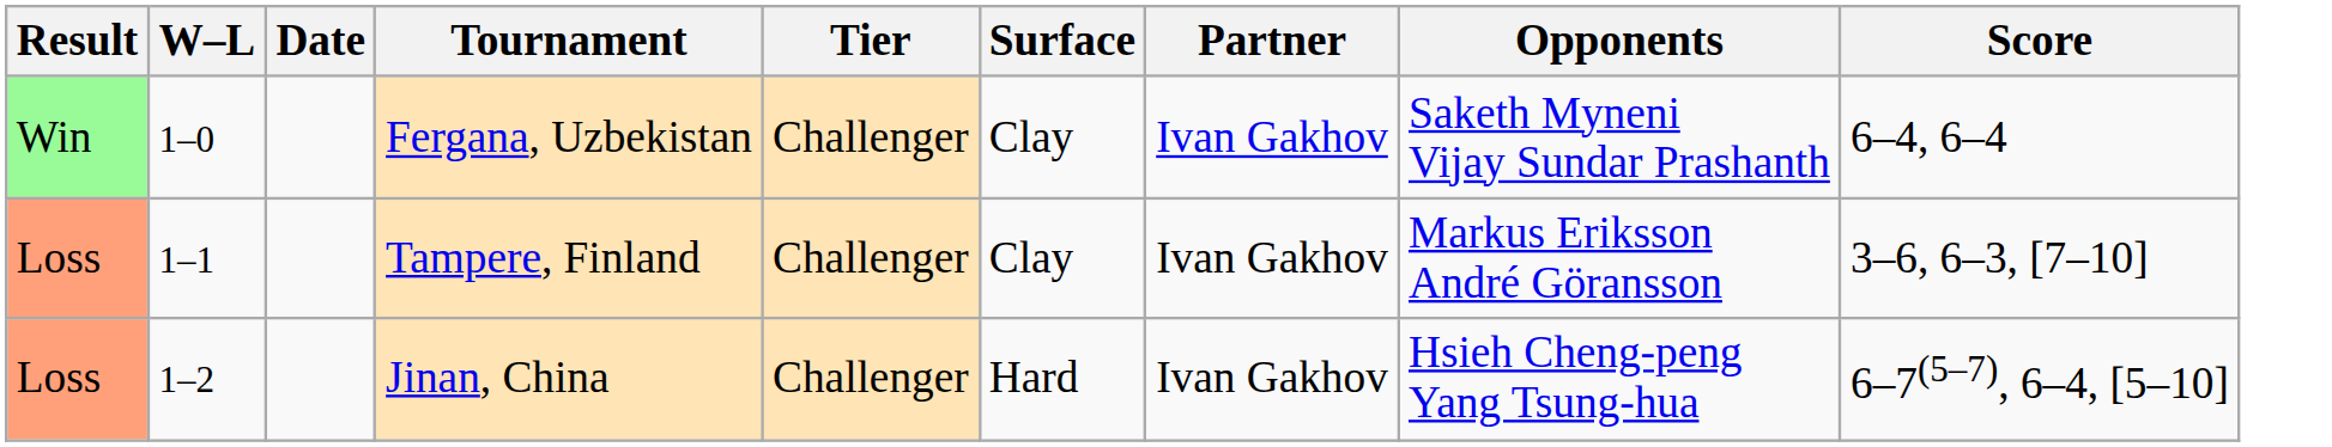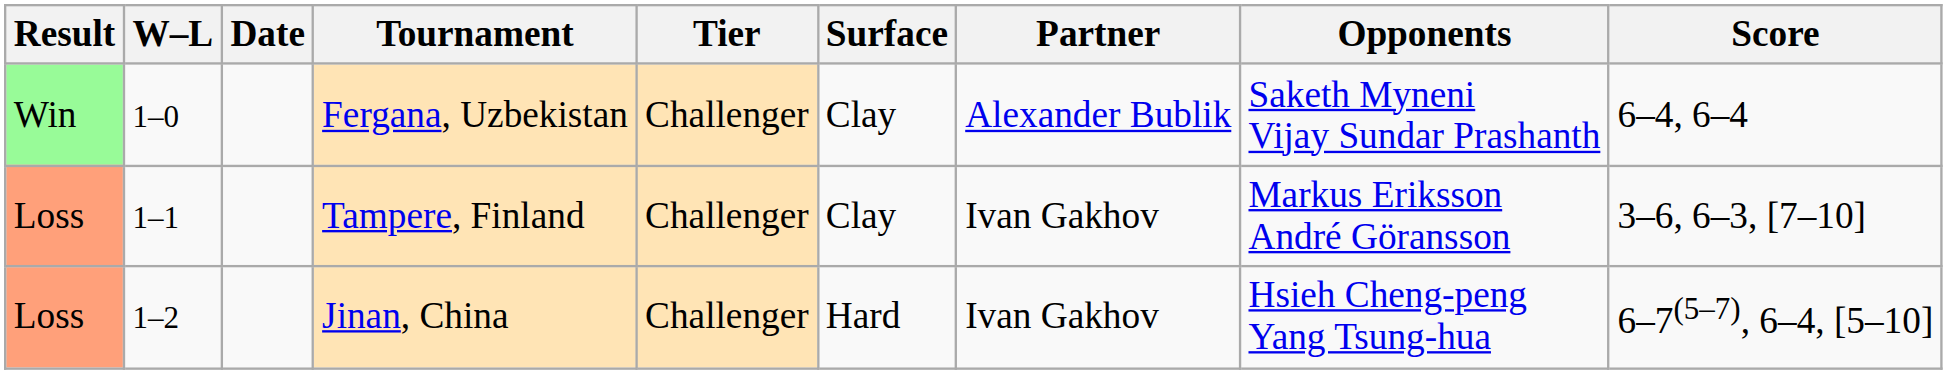 <table class="sortable wikitable">
 <tr>
 <th>Result</th>
 <th class="unsortable">W–L</th>
 <th>Date</th>
 <th>Tournament</th>
 <th>Tier</th>
 <th>Surface</th>
 <th>Partner</th>
 <th>Opponents</th>
 <th class="unsortable">Score</th>
 </tr>
 <tr>
 <td bgcolor=98fb98>Win</td>
 <td><small>1–0</small></td>
 <td><a href='#'></a></td>
 <td style="background:moccasin;"><a href='#'>Fergana</a>, Uzbekistan</td>
 <td style="background:moccasin;">Challenger</td>
 <td>Clay</td>
-<td> <a href='#'>Ivan Gakhov</a></td>
+<td> <a href='#'>Alexander Bublik</a></td>
 <td> <a href='#'>Saketh Myneni</a><br> <a href='#'>Vijay Sundar Prashanth</a></td>
 <td>6–4, 6–4</td>
 </tr>
 <tr>
 <td bgcolor=ffa07a>Loss</td>
 <td><small>1–1</small></td>
 <td><a href='#'></a></td>
 <td style="background:moccasin;"><a href='#'>Tampere</a>, Finland</td>
 <td style="background:moccasin;">Challenger</td>
 <td>Clay</td>
 <td> Ivan Gakhov</td>
 <td> <a href='#'>Markus Eriksson</a><br> <a href='#'>André Göransson</a></td>
 <td>3–6, 6–3, [7–10]</td>
 </tr>
 <tr>
 <td bgcolor=ffa07a>Loss</td>
 <td><small>1–2</small></td>
 <td><a href='#'></a></td>
 <td style="background:moccasin;"><a href='#'>Jinan</a>, China</td>
 <td style="background:moccasin;">Challenger</td>
 <td>Hard</td>
 <td> Ivan Gakhov</td>
 <td> <a href='#'>Hsieh Cheng-peng</a><br> <a href='#'>Yang Tsung-hua</a></td>
 <td>6–7<sup>(5–7)</sup>, 6–4, [5–10]</td>
 </tr>
 </table>
